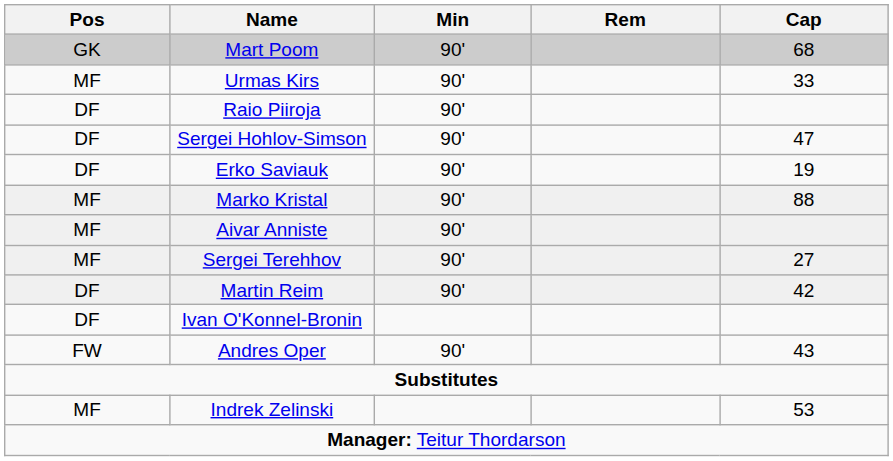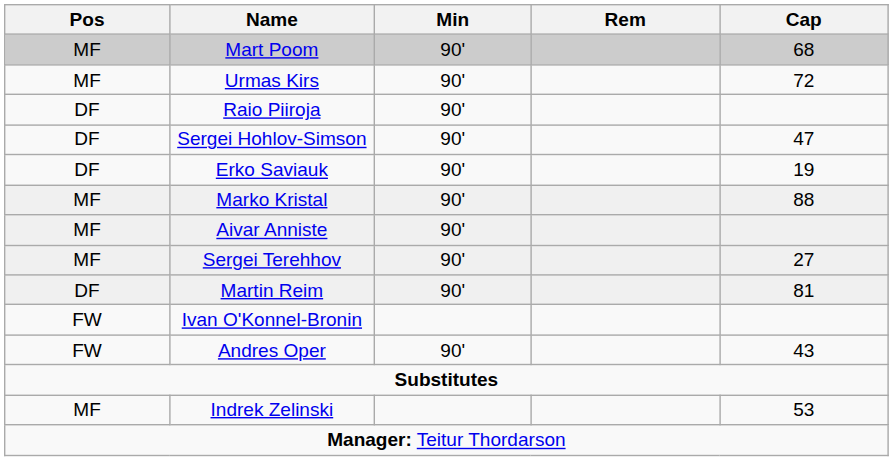 <table class="wikitable collapsible collapsed" align="center" style="font-size:85%; text-align:center;" width="50%">
 <tr>
 <th>Pos</th>
 <th width=140>Name</th>
 <th>Min</th>
 <th>Rem</th>
 <th>Cap</th>
 </tr>
 <tr bgcolor="cccccc">
-<td>GK</td>
+<td>MF</td>
 <td><a href='#'>Mart Poom</a></td>
 <td>90'</td>
 <td></td>
 <td>68</td>
 </tr>
 <tr>
 <td>MF</td>
 <td><a href='#'>Urmas Kirs</a></td>
 <td>90'</td>
 <td></td>
-<td>33</td>
+<td>72</td>
 </tr>
 <tr>
 <td>DF</td>
 <td><a href='#'>Raio Piiroja</a></td>
 <td>90'</td>
 <td></td>
 <td></td>
 </tr>
 <tr>
 <td>DF</td>
 <td><a href='#'>Sergei Hohlov-Simson</a></td>
 <td>90'</td>
 <td></td>
 <td>47</td>
 </tr>
 <tr>
 <td>DF</td>
 <td><a href='#'>Erko Saviauk</a></td>
 <td>90'</td>
 <td></td>
 <td>19</td>
 </tr>
 <tr bgcolor="#F0F0F0">
 <td>MF</td>
 <td><a href='#'>Marko Kristal</a></td>
 <td>90'</td>
 <td></td>
 <td>88</td>
 </tr>
 <tr bgcolor="#F0F0F0">
 <td>MF</td>
 <td><a href='#'>Aivar Anniste</a></td>
 <td>90'</td>
 <td></td>
 <td></td>
 </tr>
 <tr bgcolor="#F0F0F0">
 <td>MF</td>
 <td><a href='#'>Sergei Terehhov</a></td>
 <td>90'</td>
 <td></td>
 <td>27</td>
 </tr>
 <tr bgcolor="#F0F0F0">
 <td>DF</td>
 <td><a href='#'>Martin Reim</a></td>
 <td>90'</td>
 <td></td>
-<td>42</td>
+<td>81</td>
 </tr>
 <tr>
-<td>DF</td>
+<td>FW</td>
 <td><a href='#'>Ivan O'Konnel-Bronin</a></td>
 <td></td>
 <td></td>
 <td></td>
 </tr>
 <tr>
 <td>FW</td>
 <td><a href='#'>Andres Oper</a></td>
 <td>90'</td>
 <td></td>
 <td>43</td>
 </tr>
 <tr>
 <td colspan=5 align=center><strong>Substitutes</strong></td>
 </tr>
 <tr>
 <td>MF</td>
 <td><a href='#'>Indrek Zelinski</a></td>
 <td></td>
 <td></td>
 <td>53</td>
 </tr>
 <tr>
 <td colspan=5 align=center><strong>Manager:</strong>  <a href='#'>Teitur Thordarson</a></td>
 </tr>
 </table>
